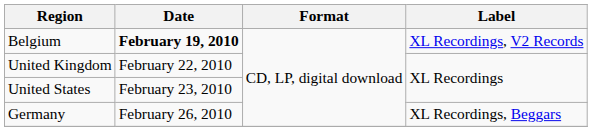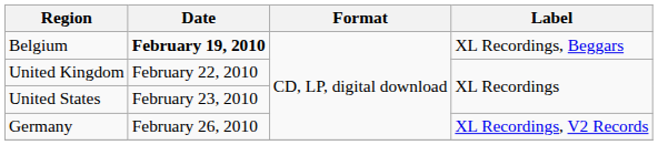 <table class="wikitable">
 <tr>
 <th>Region</th>
 <th>Date</th>
 <th>Format</th>
 <th>Label</th>
 </tr>
 <tr>
 <td>Belgium</td>
 <td><strong>February 19, 2010</strong></td>
 <td rowspan="4">CD, LP, digital download</td>
-<td><a href='#'>XL Recordings</a>, <a href='#'>V2 Records</a></td>
+<td>XL Recordings, <a href='#'>Beggars</a></td>
 </tr>
 <tr>
 <td>United Kingdom</td>
 <td>February 22, 2010</td>
 <td rowspan="2">XL Recordings</td>
 </tr>
 <tr>
 <td>United States</td>
 <td>February 23, 2010</td>
 </tr>
 <tr>
 <td>Germany</td>
 <td>February 26, 2010</td>
-<td>XL Recordings, <a href='#'>Beggars</a></td>
+<td><a href='#'>XL Recordings</a>, <a href='#'>V2 Records</a></td>
 </tr>
 <tr>
 </tr>
 </table>
